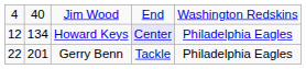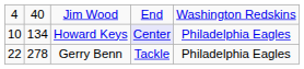 <table class="wikitable" style="text-align:center">
 <tr>
 <td>4</td>
 <td>40</td>
 <td><a href='#'>Jim Wood</a></td>
 <td><a href='#'>End</a></td>
 <td><a href='#'>Washington Redskins</a></td>
 </tr>
 <tr>
-<td>12</td>
+<td>10</td>
 <td>134</td>
 <td><a href='#'>Howard Keys</a></td>
 <td style="background: lavender;"><a href='#'>Center</a></td>
 <td><a href='#'>Philadelphia Eagles</a></td>
 </tr>
 <tr>
 <td>22</td>
-<td>201</td>
+<td>278</td>
 <td>Gerry Benn</td>
 <td><a href='#'>Tackle</a></td>
 <td>Philadelphia Eagles</td>
 </tr>
 </table>
